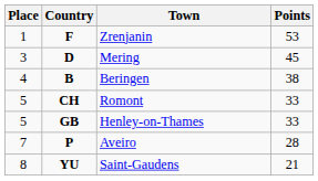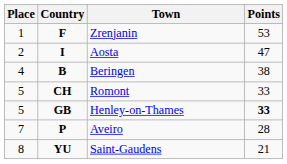 <table class="wikitable">
 <tr>
 <th width="25">Place</th>
 <th width="25">Country</th>
 <th width="200">Town</th>
 <th width="25">Points</th>
 </tr>
 <tr>
 <td align="center">1</td>
 <td align="center"><strong>F</strong></td>
 <td align="left"><a href='#'>Zrenjanin</a></td>
 <td align="center">53</td>
 </tr>
 <tr>
-<td align="center">3</td>
-<td align="center"><strong>D</strong></td>
-<td align="left"><a href='#'>Mering</a></td>
-<td align="center">45</td>
+<td align="center">2</td>
+<td align="center"><strong>I</strong></td>
+<td align="left"><a href='#'>Aosta</a></td>
+<td align="center">47</td>
 </tr>
 <tr>
 <td align="center">4</td>
 <td align="center"><strong>B</strong></td>
 <td align="left"><a href='#'>Beringen</a></td>
 <td align="center">38</td>
 </tr>
 <tr>
 <td align="center">5</td>
 <td align="center"><strong>CH</strong></td>
 <td align="left"><a href='#'>Romont</a></td>
 <td align="center">33</td>
 </tr>
 <tr>
 <td align="center">5</td>
 <td align="center"><strong>GB</strong></td>
 <td align="left"><a href='#'>Henley-on-Thames</a></td>
-<td align="center">33</td>
+<td align="center"><strong>33</strong></td>
 </tr>
 <tr>
 <td align="center">7</td>
 <td align="center"><strong>P</strong></td>
 <td align="left"><a href='#'>Aveiro</a></td>
 <td align="center">28</td>
 </tr>
 <tr>
 <td align="center">8</td>
 <td align="center"><strong>YU</strong></td>
 <td align="left"><a href='#'>Saint-Gaudens</a></td>
 <td align="center">21</td>
 </tr>
 </table>
